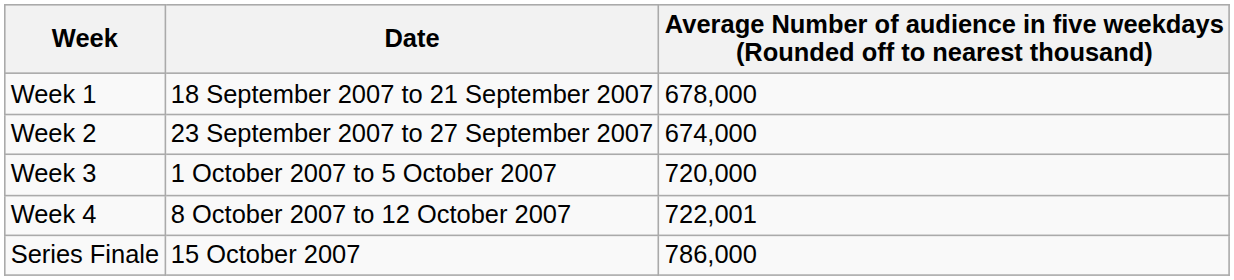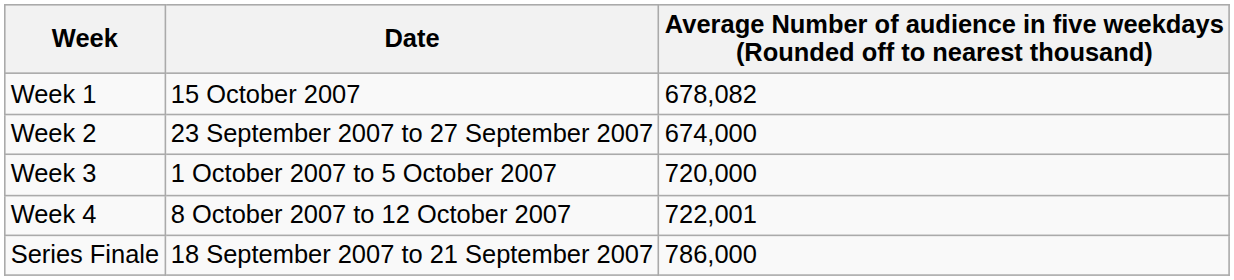 <table class="wikitable">
 <tr>
 <th>Week</th>
 <th>Date</th>
 <th>Average Number of audience in five weekdays<br>(Rounded off to nearest thousand)</th>
 </tr>
 <tr>
 <td>Week 1</td>
-<td>18 September 2007 to 21 September 2007</td>
-<td>678,000</td>
+<td>15 October 2007</td>
+<td>678,082</td>
 </tr>
 <tr>
 <td>Week 2</td>
 <td>23 September 2007 to 27 September 2007</td>
 <td>674,000</td>
 </tr>
 <tr>
 <td>Week 3</td>
 <td>1 October 2007 to 5 October 2007</td>
 <td>720,000</td>
 </tr>
 <tr>
 <td>Week 4</td>
 <td>8 October 2007 to 12 October 2007</td>
 <td>722,001</td>
 </tr>
 <tr>
 <td>Series Finale</td>
-<td>15 October 2007</td>
+<td>18 September 2007 to 21 September 2007</td>
 <td>786,000</td>
 </tr>
 </table>
